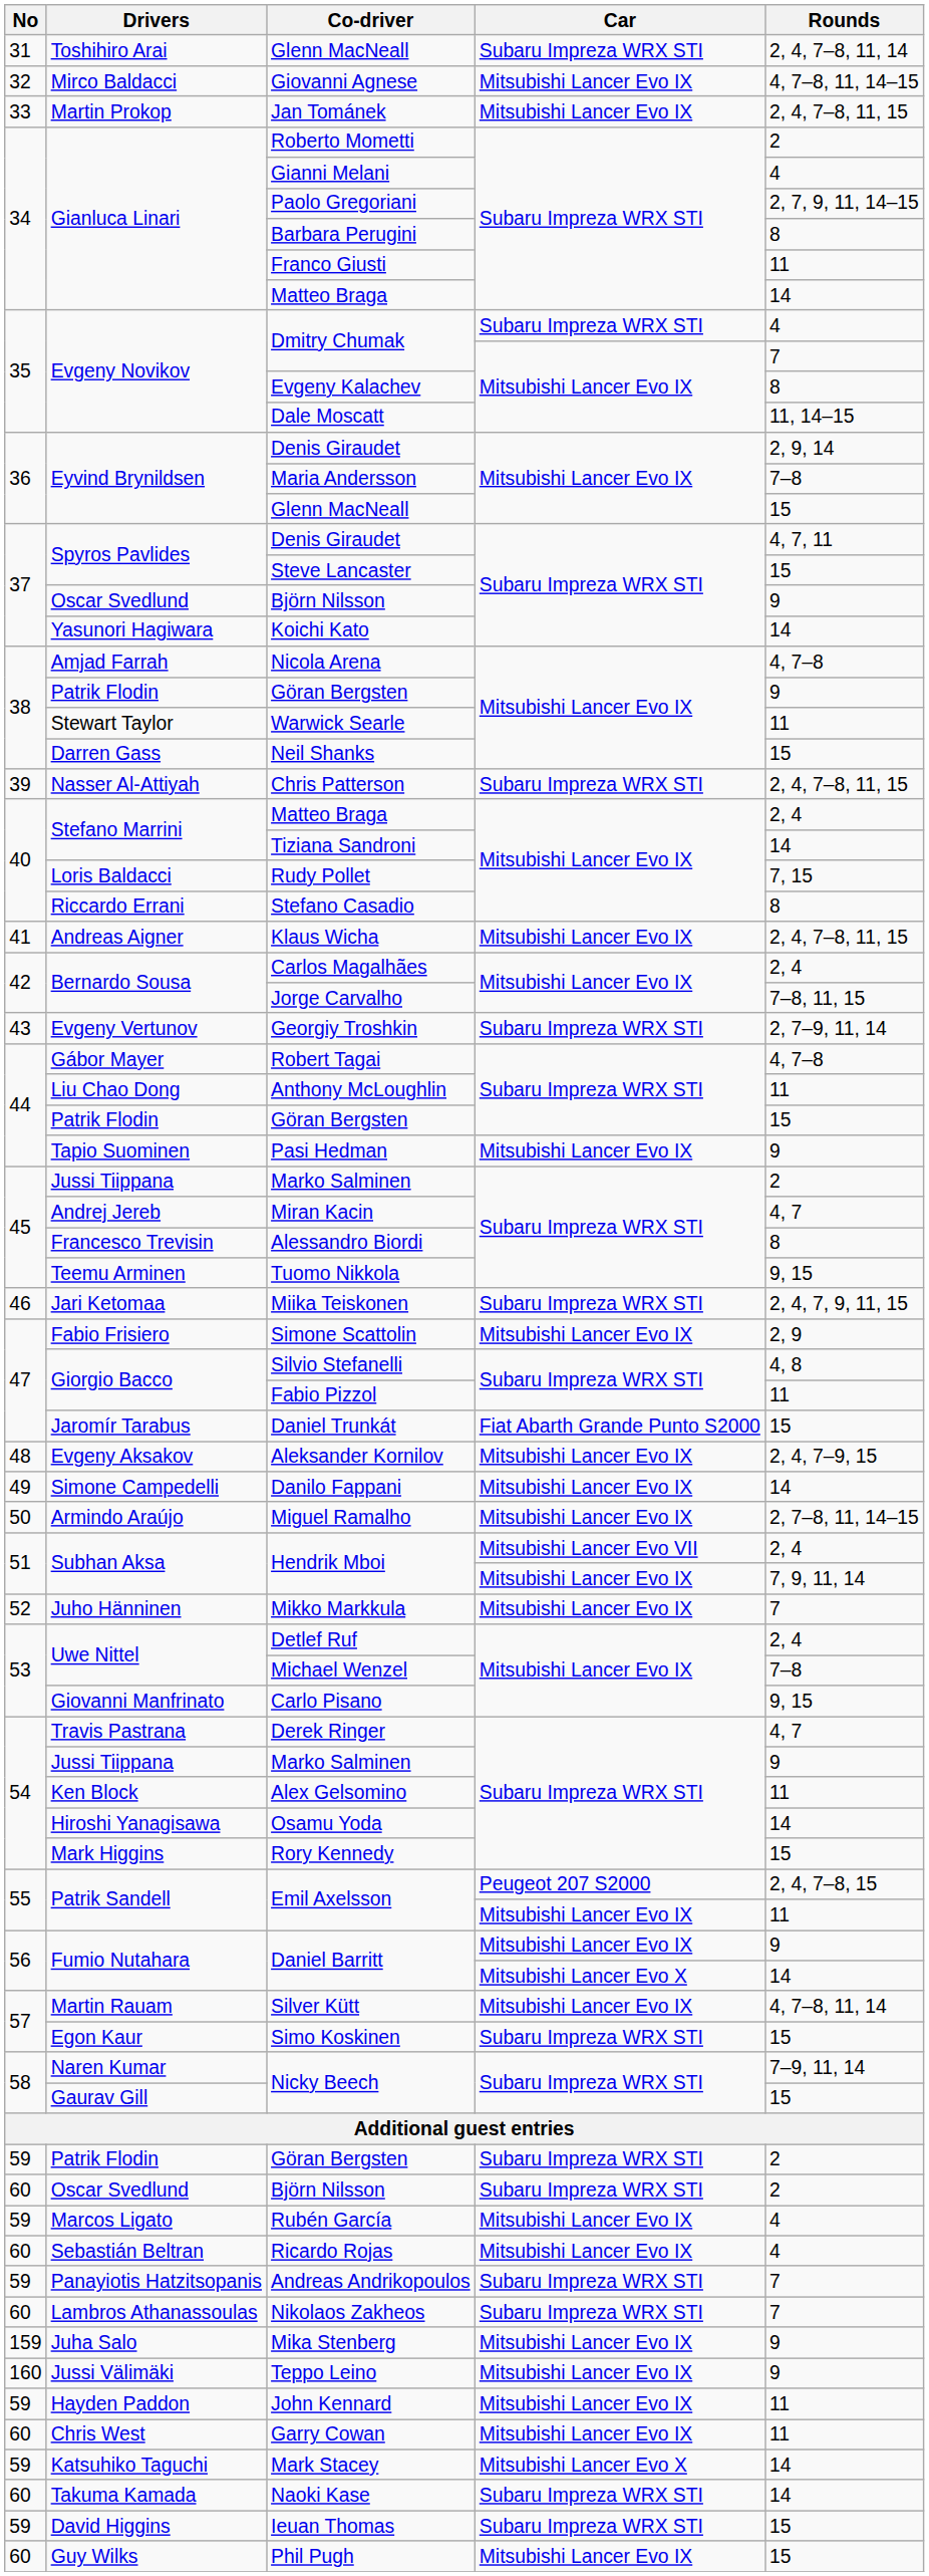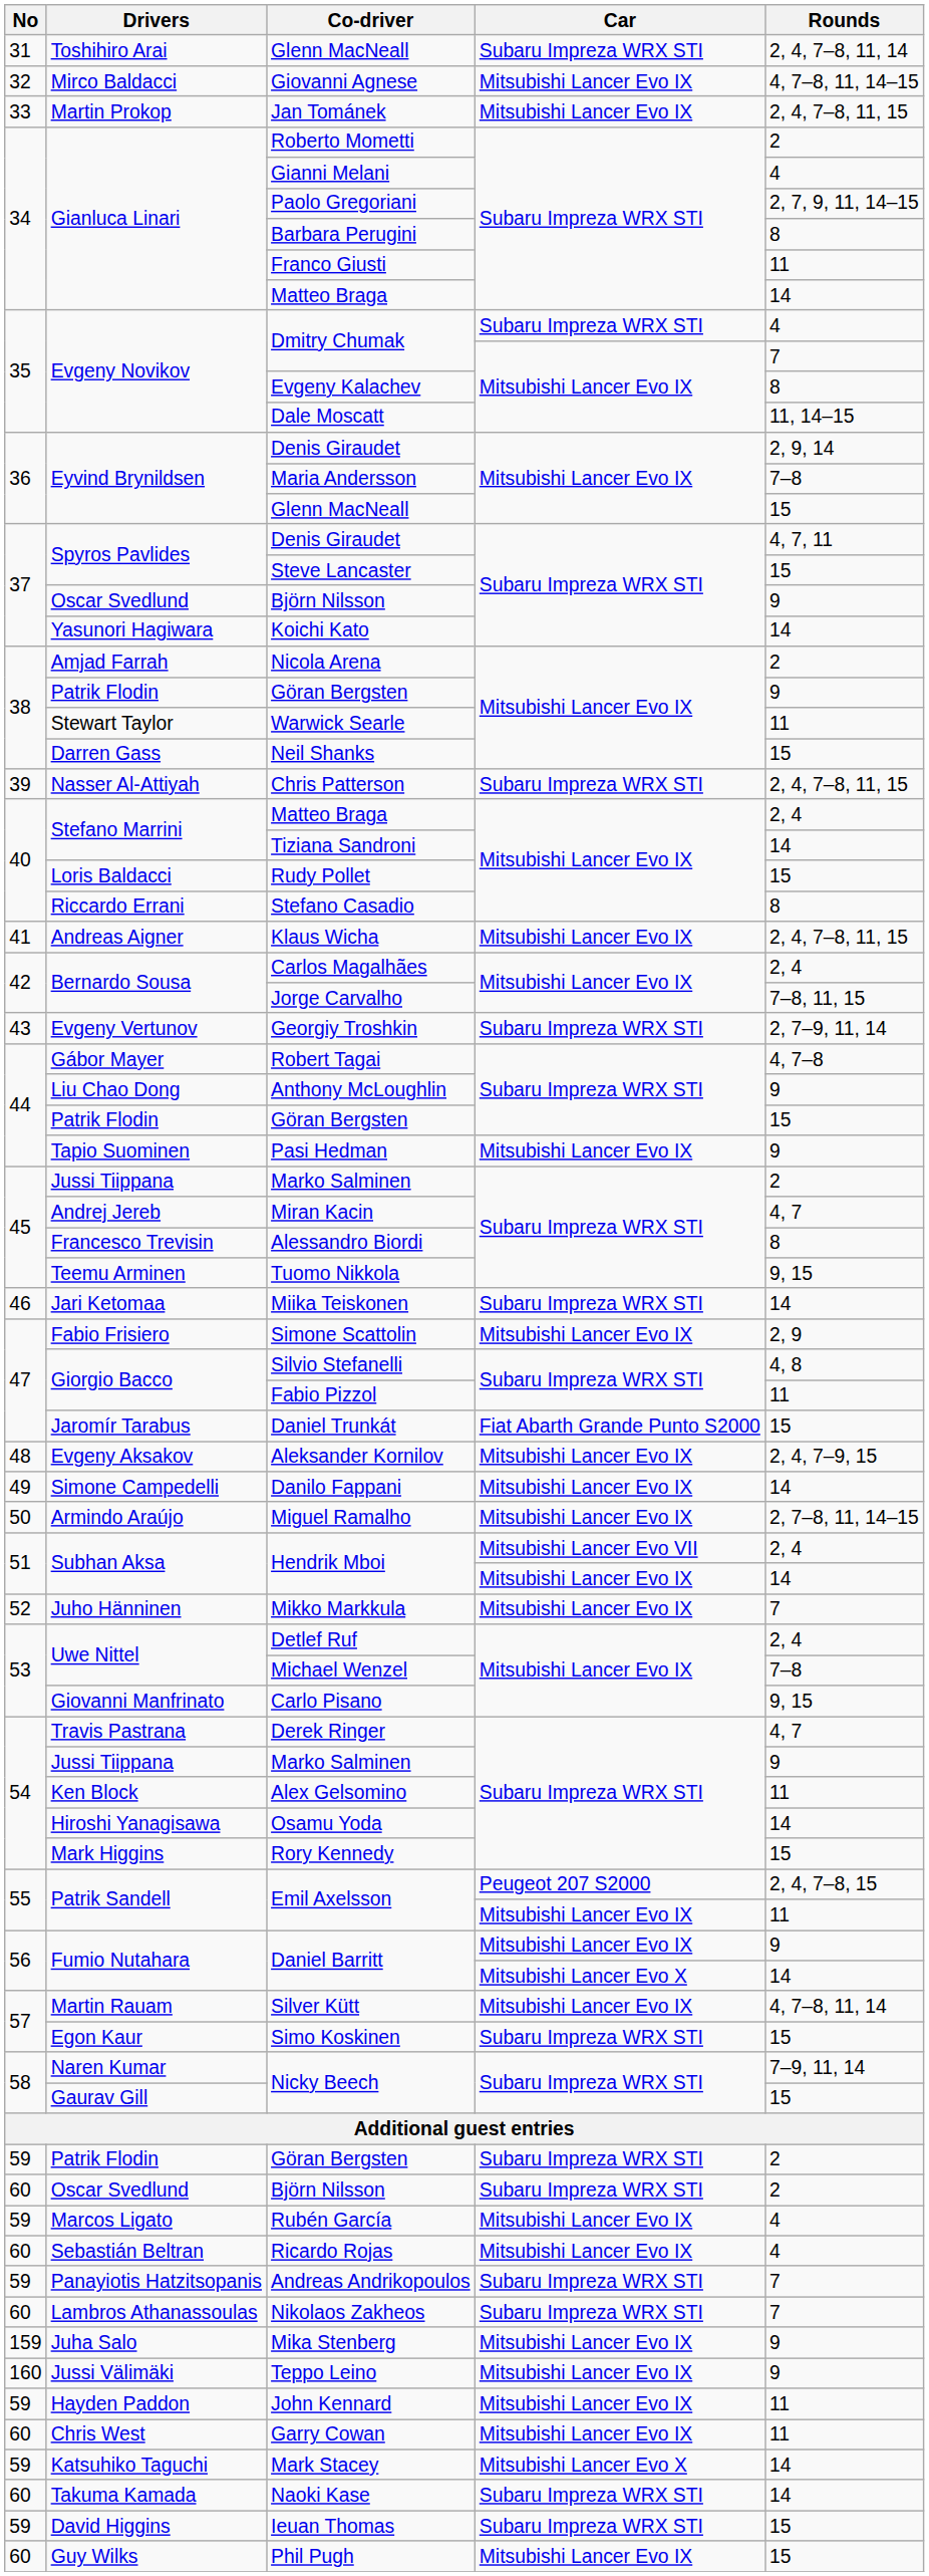 <table class="wikitable" style="font-size: 85%">
 <tr>
 <th>No</th>
 <th>Drivers</th>
 <th>Co-driver</th>
 <th>Car</th>
 <th>Rounds</th>
 </tr>
 <tr>
 <td>31</td>
 <td> <a href='#'>Toshihiro Arai</a></td>
 <td> <a href='#'>Glenn MacNeall</a></td>
 <td><a href='#'>Subaru Impreza WRX STI</a></td>
 <td>2, 4, 7–8, 11, 14</td>
 </tr>
 <tr>
 <td>32</td>
 <td> <a href='#'>Mirco Baldacci</a></td>
 <td> <a href='#'>Giovanni Agnese</a></td>
 <td><a href='#'>Mitsubishi Lancer Evo IX</a></td>
 <td>4, 7–8, 11, 14–15</td>
 </tr>
 <tr>
 <td>33</td>
 <td> <a href='#'>Martin Prokop</a></td>
 <td> <a href='#'>Jan Tománek</a></td>
 <td><a href='#'>Mitsubishi Lancer Evo IX</a></td>
 <td>2, 4, 7–8, 11, 15</td>
 </tr>
 <tr>
 <td rowspan="6">34</td>
 <td rowspan="6"> <a href='#'>Gianluca Linari</a></td>
 <td> <a href='#'>Roberto Mometti</a></td>
 <td rowspan="6"><a href='#'>Subaru Impreza WRX STI</a></td>
 <td>2</td>
 </tr>
 <tr>
 <td> <a href='#'>Gianni Melani</a></td>
 <td>4</td>
 </tr>
 <tr>
 <td> <a href='#'>Paolo Gregoriani</a></td>
 <td>2, 7, 9, 11, 14–15</td>
 </tr>
 <tr>
 <td> <a href='#'>Barbara Perugini</a></td>
 <td>8</td>
 </tr>
 <tr>
 <td> <a href='#'>Franco Giusti</a></td>
 <td>11</td>
 </tr>
 <tr>
 <td> <a href='#'>Matteo Braga</a></td>
 <td>14</td>
 </tr>
 <tr>
 <td rowspan="4">35</td>
 <td rowspan="4"> <a href='#'>Evgeny Novikov</a></td>
 <td rowspan="2"> <a href='#'>Dmitry Chumak</a></td>
 <td><a href='#'>Subaru Impreza WRX STI</a></td>
 <td>4</td>
 </tr>
 <tr>
 <td rowspan="3"><a href='#'>Mitsubishi Lancer Evo IX</a></td>
 <td>7</td>
 </tr>
 <tr>
 <td> <a href='#'>Evgeny Kalachev</a></td>
 <td>8</td>
 </tr>
 <tr>
 <td> <a href='#'>Dale Moscatt</a></td>
 <td>11, 14–15</td>
 </tr>
 <tr>
 <td rowspan="3">36</td>
 <td rowspan="3"> <a href='#'>Eyvind Brynildsen</a></td>
 <td> <a href='#'>Denis Giraudet</a></td>
 <td rowspan="3"><a href='#'>Mitsubishi Lancer Evo IX</a></td>
 <td>2, 9, 14</td>
 </tr>
 <tr>
 <td> <a href='#'>Maria Andersson</a></td>
 <td>7–8</td>
 </tr>
 <tr>
 <td> <a href='#'>Glenn MacNeall</a></td>
 <td>15</td>
 </tr>
 <tr>
 <td rowspan="4">37</td>
 <td rowspan="2"> <a href='#'>Spyros Pavlides</a></td>
 <td> <a href='#'>Denis Giraudet</a></td>
 <td rowspan="4"><a href='#'>Subaru Impreza WRX STI</a></td>
 <td>4, 7, 11</td>
 </tr>
 <tr>
 <td> <a href='#'>Steve Lancaster</a></td>
 <td>15</td>
 </tr>
 <tr>
 <td> <a href='#'>Oscar Svedlund</a></td>
 <td> <a href='#'>Björn Nilsson</a></td>
 <td>9</td>
 </tr>
 <tr>
 <td> <a href='#'>Yasunori Hagiwara</a></td>
 <td> <a href='#'>Koichi Kato</a></td>
 <td>14</td>
 </tr>
 <tr>
 <td rowspan="4">38</td>
 <td> <a href='#'>Amjad Farrah</a></td>
 <td> <a href='#'>Nicola Arena</a></td>
 <td rowspan="4"><a href='#'>Mitsubishi Lancer Evo IX</a></td>
-<td>4, 7–8</td>
+<td>2</td>
 </tr>
 <tr>
 <td> <a href='#'>Patrik Flodin</a></td>
 <td> <a href='#'>Göran Bergsten</a></td>
 <td>9</td>
 </tr>
 <tr>
 <td> Stewart Taylor</td>
 <td> <a href='#'>Warwick Searle</a></td>
 <td>11</td>
 </tr>
 <tr>
 <td> <a href='#'>Darren Gass</a></td>
 <td> <a href='#'>Neil Shanks</a></td>
 <td>15</td>
 </tr>
 <tr>
 <td>39</td>
 <td> <a href='#'>Nasser Al-Attiyah</a></td>
 <td> <a href='#'>Chris Patterson</a></td>
 <td><a href='#'>Subaru Impreza WRX STI</a></td>
 <td>2, 4, 7–8, 11, 15</td>
 </tr>
 <tr>
 <td rowspan="4">40</td>
 <td rowspan="2"> <a href='#'>Stefano Marrini</a></td>
 <td> <a href='#'>Matteo Braga</a></td>
 <td rowspan="4"><a href='#'>Mitsubishi Lancer Evo IX</a></td>
 <td>2, 4</td>
 </tr>
 <tr>
 <td> <a href='#'>Tiziana Sandroni</a></td>
 <td>14</td>
 </tr>
 <tr>
 <td> <a href='#'>Loris Baldacci</a></td>
 <td> <a href='#'>Rudy Pollet</a></td>
-<td>7, 15</td>
+<td>15</td>
 </tr>
 <tr>
 <td> <a href='#'>Riccardo Errani</a></td>
 <td> <a href='#'>Stefano Casadio</a></td>
 <td>8</td>
 </tr>
 <tr>
 <td>41</td>
 <td> <a href='#'>Andreas Aigner</a></td>
 <td> <a href='#'>Klaus Wicha</a></td>
 <td><a href='#'>Mitsubishi Lancer Evo IX</a></td>
 <td>2, 4, 7–8, 11, 15</td>
 </tr>
 <tr>
 <td rowspan="2">42</td>
 <td rowspan="2"> <a href='#'>Bernardo Sousa</a></td>
 <td> <a href='#'>Carlos Magalhães</a></td>
 <td rowspan="2"><a href='#'>Mitsubishi Lancer Evo IX</a></td>
 <td>2, 4</td>
 </tr>
 <tr>
 <td> <a href='#'>Jorge Carvalho</a></td>
 <td>7–8, 11, 15</td>
 </tr>
 <tr>
 <td>43</td>
 <td> <a href='#'>Evgeny Vertunov</a></td>
 <td> <a href='#'>Georgiy Troshkin</a></td>
 <td><a href='#'>Subaru Impreza WRX STI</a></td>
 <td>2, 7–9, 11, 14</td>
 </tr>
 <tr>
 <td rowspan="4">44</td>
 <td> <a href='#'>Gábor Mayer</a></td>
 <td> <a href='#'>Robert Tagai</a></td>
 <td rowspan="3"><a href='#'>Subaru Impreza WRX STI</a></td>
 <td>4, 7–8</td>
 </tr>
 <tr>
 <td> <a href='#'>Liu Chao Dong</a></td>
 <td> <a href='#'>Anthony McLoughlin</a></td>
-<td>11</td>
+<td>9</td>
 </tr>
 <tr>
 <td> <a href='#'>Patrik Flodin</a></td>
 <td> <a href='#'>Göran Bergsten</a></td>
 <td>15</td>
 </tr>
 <tr>
 <td> <a href='#'>Tapio Suominen</a></td>
 <td> <a href='#'>Pasi Hedman</a></td>
 <td><a href='#'>Mitsubishi Lancer Evo IX</a></td>
 <td>9</td>
 </tr>
 <tr>
 <td rowspan="4">45</td>
 <td> <a href='#'>Jussi Tiippana</a></td>
 <td> <a href='#'>Marko Salminen</a></td>
 <td rowspan="4"><a href='#'>Subaru Impreza WRX STI</a></td>
 <td>2</td>
 </tr>
 <tr>
 <td> <a href='#'>Andrej Jereb</a></td>
 <td> <a href='#'>Miran Kacin</a></td>
 <td>4, 7</td>
 </tr>
 <tr>
 <td> <a href='#'>Francesco Trevisin</a></td>
 <td> <a href='#'>Alessandro Biordi</a></td>
 <td>8</td>
 </tr>
 <tr>
 <td> <a href='#'>Teemu Arminen</a></td>
 <td> <a href='#'>Tuomo Nikkola</a></td>
 <td>9, 15</td>
 </tr>
 <tr>
 <td>46</td>
 <td> <a href='#'>Jari Ketomaa</a></td>
 <td> <a href='#'>Miika Teiskonen</a></td>
 <td><a href='#'>Subaru Impreza WRX STI</a></td>
-<td>2, 4, 7, 9, 11, 15</td>
+<td>14</td>
 </tr>
 <tr>
 <td rowspan="4">47</td>
 <td> <a href='#'>Fabio Frisiero</a></td>
 <td> <a href='#'>Simone Scattolin</a></td>
 <td><a href='#'>Mitsubishi Lancer Evo IX</a></td>
 <td>2, 9</td>
 </tr>
 <tr>
 <td rowspan="2"> <a href='#'>Giorgio Bacco</a></td>
 <td> <a href='#'>Silvio Stefanelli</a></td>
 <td rowspan="2"><a href='#'>Subaru Impreza WRX STI</a></td>
 <td>4, 8</td>
 </tr>
 <tr>
 <td> <a href='#'>Fabio Pizzol</a></td>
 <td>11</td>
 </tr>
 <tr>
 <td> <a href='#'>Jaromír Tarabus</a></td>
 <td> <a href='#'>Daniel Trunkát</a></td>
 <td><a href='#'>Fiat Abarth Grande Punto S2000</a></td>
 <td>15</td>
 </tr>
 <tr>
 <td>48</td>
 <td> <a href='#'>Evgeny Aksakov</a></td>
 <td> <a href='#'>Aleksander Kornilov</a></td>
 <td><a href='#'>Mitsubishi Lancer Evo IX</a></td>
 <td>2, 4, 7–9, 15</td>
 </tr>
 <tr>
 <td>49</td>
 <td> <a href='#'>Simone Campedelli</a></td>
 <td> <a href='#'>Danilo Fappani</a></td>
 <td><a href='#'>Mitsubishi Lancer Evo IX</a></td>
 <td>14</td>
 </tr>
 <tr>
 <td>50</td>
 <td> <a href='#'>Armindo Araújo</a></td>
 <td> <a href='#'>Miguel Ramalho</a></td>
 <td><a href='#'>Mitsubishi Lancer Evo IX</a></td>
 <td>2, 7–8, 11, 14–15</td>
 </tr>
 <tr>
 <td rowspan="2">51</td>
 <td rowspan="2"> <a href='#'>Subhan Aksa</a></td>
 <td rowspan="2"> <a href='#'>Hendrik Mboi</a></td>
 <td><a href='#'>Mitsubishi Lancer Evo VII</a></td>
 <td>2, 4</td>
 </tr>
 <tr>
 <td><a href='#'>Mitsubishi Lancer Evo IX</a></td>
-<td>7, 9, 11, 14</td>
+<td>14</td>
 </tr>
 <tr>
 <td>52</td>
 <td> <a href='#'>Juho Hänninen</a></td>
 <td> <a href='#'>Mikko Markkula</a></td>
 <td><a href='#'>Mitsubishi Lancer Evo IX</a></td>
 <td>7</td>
 </tr>
 <tr>
 <td rowspan="3">53</td>
 <td rowspan="2"> <a href='#'>Uwe Nittel</a></td>
 <td> <a href='#'>Detlef Ruf</a></td>
 <td rowspan="3"><a href='#'>Mitsubishi Lancer Evo IX</a></td>
 <td>2, 4</td>
 </tr>
 <tr>
 <td> <a href='#'>Michael Wenzel</a></td>
 <td>7–8</td>
 </tr>
 <tr>
 <td> <a href='#'>Giovanni Manfrinato</a></td>
 <td> <a href='#'>Carlo Pisano</a></td>
 <td>9, 15</td>
 </tr>
 <tr>
 <td rowspan="5">54</td>
 <td> <a href='#'>Travis Pastrana</a></td>
 <td> <a href='#'>Derek Ringer</a></td>
 <td rowspan="5"><a href='#'>Subaru Impreza WRX STI</a></td>
 <td>4, 7</td>
 </tr>
 <tr>
 <td> <a href='#'>Jussi Tiippana</a></td>
 <td> <a href='#'>Marko Salminen</a></td>
 <td>9</td>
 </tr>
 <tr>
 <td> <a href='#'>Ken Block</a></td>
 <td> <a href='#'>Alex Gelsomino</a></td>
 <td>11</td>
 </tr>
 <tr>
 <td> <a href='#'>Hiroshi Yanagisawa</a></td>
 <td> <a href='#'>Osamu Yoda</a></td>
 <td>14</td>
 </tr>
 <tr>
 <td> <a href='#'>Mark Higgins</a></td>
 <td> <a href='#'>Rory Kennedy</a></td>
 <td>15</td>
 </tr>
 <tr>
 <td rowspan="2">55</td>
 <td rowspan="2"> <a href='#'>Patrik Sandell</a></td>
 <td rowspan="2"> <a href='#'>Emil Axelsson</a></td>
 <td><a href='#'>Peugeot 207 S2000</a></td>
 <td>2, 4, 7–8, 15</td>
 </tr>
 <tr>
 <td><a href='#'>Mitsubishi Lancer Evo IX</a></td>
 <td>11</td>
 </tr>
 <tr>
 <td rowspan="2">56</td>
 <td rowspan="2"> <a href='#'>Fumio Nutahara</a></td>
 <td rowspan="2"> <a href='#'>Daniel Barritt</a></td>
 <td><a href='#'>Mitsubishi Lancer Evo IX</a></td>
 <td>9</td>
 </tr>
 <tr>
 <td><a href='#'>Mitsubishi Lancer Evo X</a></td>
 <td>14</td>
 </tr>
 <tr>
 <td rowspan="2">57</td>
 <td> <a href='#'>Martin Rauam</a></td>
 <td> <a href='#'>Silver Kütt</a></td>
 <td><a href='#'>Mitsubishi Lancer Evo IX</a></td>
 <td>4, 7–8, 11, 14</td>
 </tr>
 <tr>
 <td> <a href='#'>Egon Kaur</a></td>
 <td> <a href='#'>Simo Koskinen</a></td>
 <td><a href='#'>Subaru Impreza WRX STI</a></td>
 <td>15</td>
 </tr>
 <tr>
 <td rowspan="2">58</td>
 <td> <a href='#'>Naren Kumar</a></td>
 <td rowspan="2"> <a href='#'>Nicky Beech</a></td>
 <td rowspan="2"><a href='#'>Subaru Impreza WRX STI</a></td>
 <td>7–9, 11, 14</td>
 </tr>
 <tr>
 <td> <a href='#'>Gaurav Gill</a></td>
 <td>15</td>
 </tr>
 <tr>
 <th colspan=5>Additional guest entries</th>
 </tr>
 <tr>
 <td>59</td>
 <td> <a href='#'>Patrik Flodin</a></td>
 <td> <a href='#'>Göran Bergsten</a></td>
 <td><a href='#'>Subaru Impreza WRX STI</a></td>
 <td>2</td>
 </tr>
 <tr>
 <td>60</td>
 <td> <a href='#'>Oscar Svedlund</a></td>
 <td> <a href='#'>Björn Nilsson</a></td>
 <td><a href='#'>Subaru Impreza WRX STI</a></td>
 <td>2</td>
 </tr>
 <tr>
 <td>59</td>
 <td> <a href='#'>Marcos Ligato</a></td>
 <td> <a href='#'>Rubén García</a></td>
 <td><a href='#'>Mitsubishi Lancer Evo IX</a></td>
 <td>4</td>
 </tr>
 <tr>
 <td>60</td>
 <td> <a href='#'>Sebastián Beltran</a></td>
 <td> <a href='#'>Ricardo Rojas</a></td>
 <td><a href='#'>Mitsubishi Lancer Evo IX</a></td>
 <td>4</td>
 </tr>
 <tr>
 <td>59</td>
 <td> <a href='#'>Panayiotis Hatzitsopanis</a></td>
 <td> <a href='#'>Andreas Andrikopoulos</a></td>
 <td><a href='#'>Subaru Impreza WRX STI</a></td>
 <td>7</td>
 </tr>
 <tr>
 <td>60</td>
 <td> <a href='#'>Lambros Athanassoulas</a></td>
 <td> <a href='#'>Nikolaos Zakheos</a></td>
 <td><a href='#'>Subaru Impreza WRX STI</a></td>
 <td>7</td>
 </tr>
 <tr>
 <td>159</td>
 <td> <a href='#'>Juha Salo</a></td>
 <td> <a href='#'>Mika Stenberg</a></td>
 <td><a href='#'>Mitsubishi Lancer Evo IX</a></td>
 <td>9</td>
 </tr>
 <tr>
 <td>160</td>
 <td> <a href='#'>Jussi Välimäki</a></td>
 <td> <a href='#'>Teppo Leino</a></td>
 <td><a href='#'>Mitsubishi Lancer Evo IX</a></td>
 <td>9</td>
 </tr>
 <tr>
 <td>59</td>
 <td> <a href='#'>Hayden Paddon</a></td>
 <td> <a href='#'>John Kennard</a></td>
 <td><a href='#'>Mitsubishi Lancer Evo IX</a></td>
 <td>11</td>
 </tr>
 <tr>
 <td>60</td>
 <td> <a href='#'>Chris West</a></td>
 <td> <a href='#'>Garry Cowan</a></td>
 <td><a href='#'>Mitsubishi Lancer Evo IX</a></td>
 <td>11</td>
 </tr>
 <tr>
 <td>59</td>
 <td> <a href='#'>Katsuhiko Taguchi</a></td>
 <td> <a href='#'>Mark Stacey</a></td>
 <td><a href='#'>Mitsubishi Lancer Evo X</a></td>
 <td>14</td>
 </tr>
 <tr>
 <td>60</td>
 <td> <a href='#'>Takuma Kamada</a></td>
 <td> <a href='#'>Naoki Kase</a></td>
 <td><a href='#'>Subaru Impreza WRX STI</a></td>
 <td>14</td>
 </tr>
 <tr>
 <td>59</td>
 <td> <a href='#'>David Higgins</a></td>
 <td> <a href='#'>Ieuan Thomas</a></td>
 <td><a href='#'>Subaru Impreza WRX STI</a></td>
 <td>15</td>
 </tr>
 <tr>
 <td>60</td>
 <td> <a href='#'>Guy Wilks</a></td>
 <td> <a href='#'>Phil Pugh</a></td>
 <td><a href='#'>Mitsubishi Lancer Evo IX</a></td>
 <td>15</td>
 </tr>
 <tr>
 </tr>
 </table>
